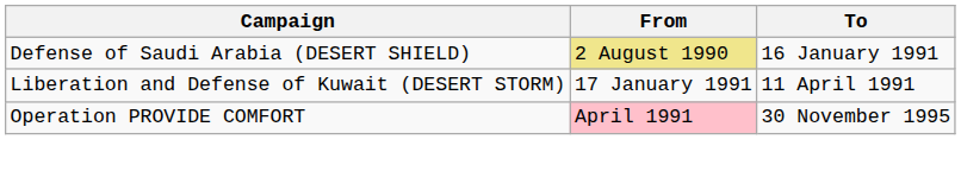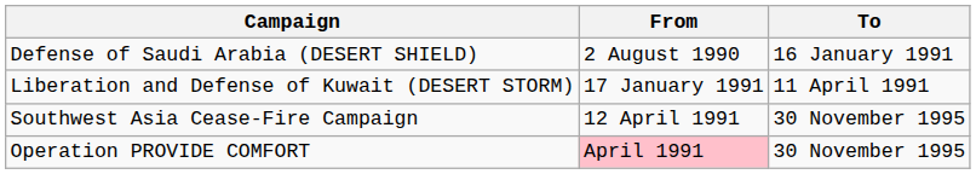 <table class="wikitable">
 <tr>
 <th>Campaign</th>
 <th>From</th>
 <th>To</th>
 </tr>
 <tr>
 <td>Defense of Saudi Arabia (DESERT SHIELD)</td>
-<td style="background: khaki;">2 August 1990</td>
+<td>2 August 1990</td>
 <td>16 January 1991</td>
 </tr>
 <tr>
 <td>Liberation and Defense of Kuwait (DESERT STORM)</td>
 <td>17 January 1991</td>
 <td>11 April 1991</td>
 </tr>
 <tr>
+<td>Southwest Asia Cease-Fire Campaign</td>
+<td>12 April 1991</td>
+<td>30 November 1995</td>
+</tr>
+<tr>
 <td>Operation PROVIDE COMFORT</td>
 <td style="background: pink;">April 1991</td>
 <td>30 November 1995</td>
 </tr>
 </table>
